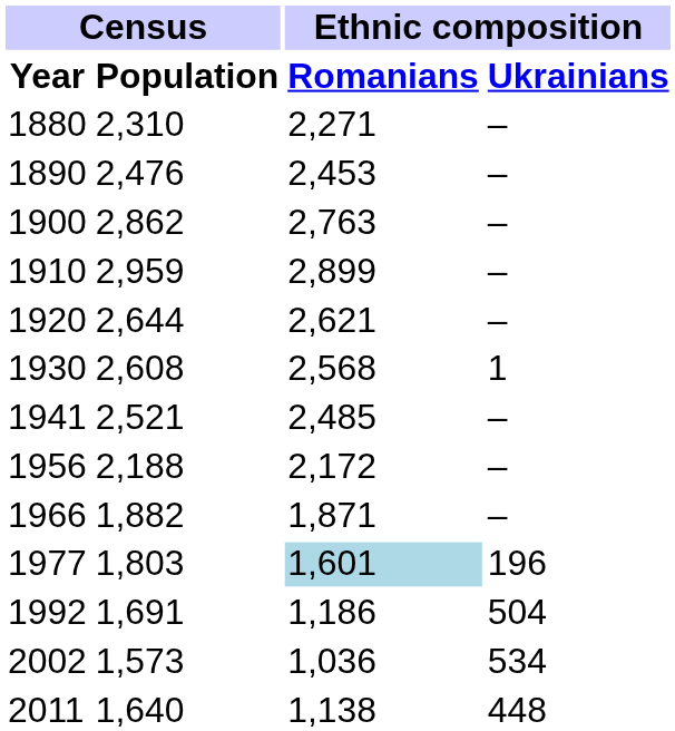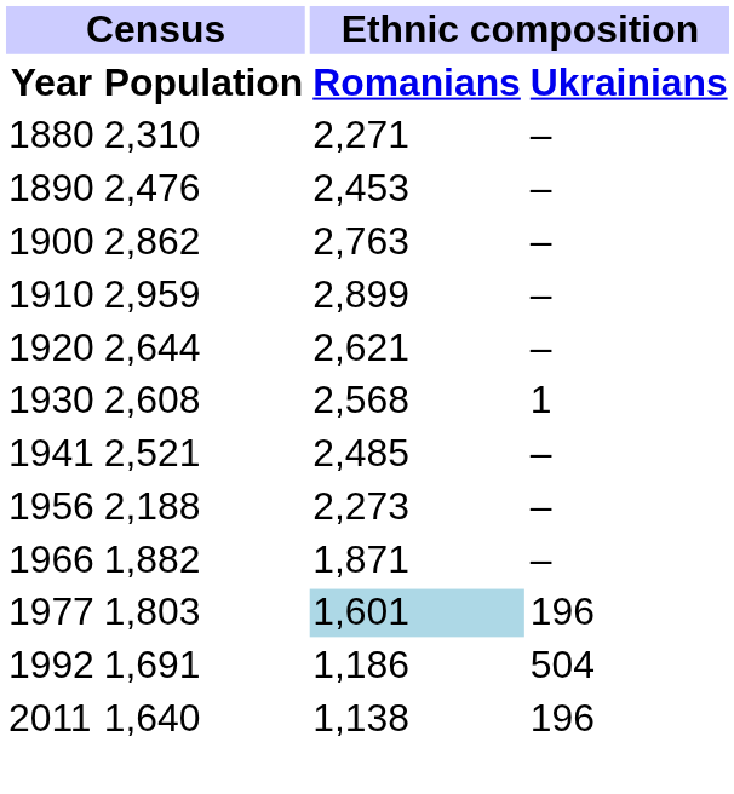 <table class="toccolours">
 <tr>
 <th align="center" colspan="2" style="background:#ccccff;">Census</th>
 <th align="center" colspan="2" style="background:#ccccff;">Ethnic composition</th>
 </tr>
 <tr>
 <th>Year</th>
 <th>Population</th>
 <th><a href='#'>Romanians</a></th>
 <th><a href='#'>Ukrainians</a></th>
 </tr>
 <tr>
 <td>1880</td>
 <td>2,310</td>
 <td>2,271</td>
 <td>–</td>
 </tr>
 <tr>
 <td>1890</td>
 <td>2,476</td>
 <td>2,453</td>
 <td>–</td>
 </tr>
 <tr>
 <td>1900</td>
 <td>2,862</td>
 <td>2,763</td>
 <td>–</td>
 </tr>
 <tr>
 <td>1910</td>
 <td>2,959</td>
 <td>2,899</td>
 <td>–</td>
 </tr>
 <tr>
 <td>1920</td>
 <td>2,644</td>
 <td>2,621</td>
 <td>–</td>
 </tr>
 <tr>
 <td>1930</td>
 <td>2,608</td>
 <td>2,568</td>
 <td>1</td>
 </tr>
 <tr>
 <td>1941</td>
 <td>2,521</td>
 <td>2,485</td>
 <td>–</td>
 </tr>
 <tr>
 <td>1956</td>
 <td>2,188</td>
-<td>2,172</td>
+<td>2,273</td>
 <td>–</td>
 </tr>
 <tr>
 <td>1966</td>
 <td>1,882</td>
 <td>1,871</td>
 <td>–</td>
 </tr>
 <tr>
 <td>1977</td>
 <td>1,803</td>
 <td style="background: lightblue;">1,601</td>
 <td>196</td>
 </tr>
 <tr>
 <td>1992</td>
 <td>1,691</td>
 <td>1,186</td>
 <td>504</td>
 </tr>
 <tr>
-<td>2002</td>
-<td>1,573</td>
-<td>1,036</td>
-<td>534</td>
-</tr>
-<tr>
 <td>2011</td>
 <td>1,640</td>
 <td>1,138</td>
-<td>448</td>
+<td>196</td>
 </tr>
 </table>
